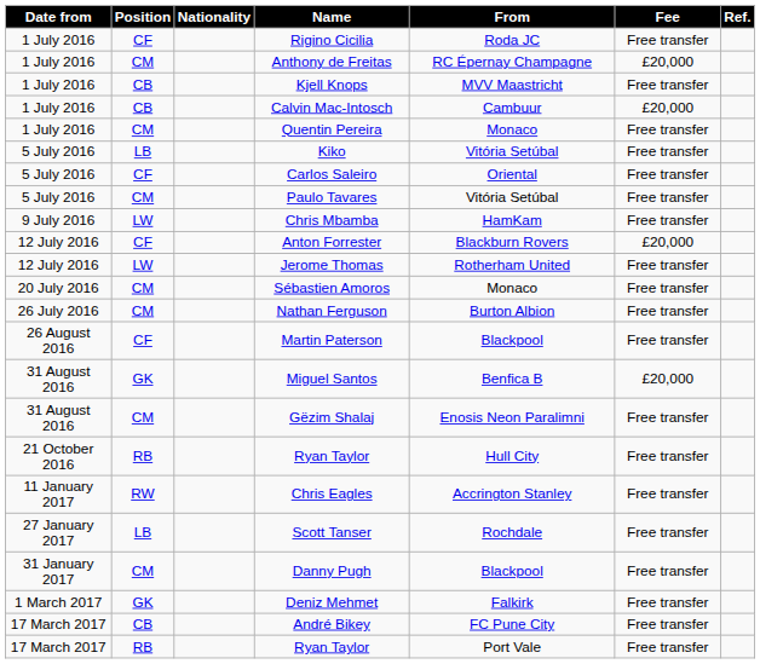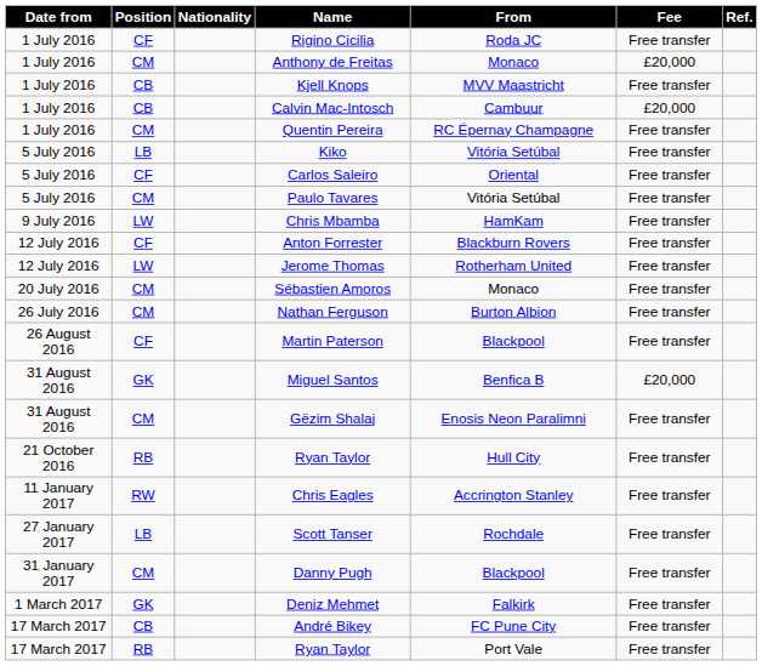 <table class="wikitable" style="text-align:center; font-size:90%; ">
 <tr>
 <th style="background:#000000; color:white; width:100px;">Date from</th>
 <th style="background:#000000; color:white; width:50px;">Position</th>
 <th style="background:#000000; color:white; width:50px;">Nationality</th>
 <th style="background:#000000; color:white; width:150px;">Name</th>
 <th style="background:#000000; color:white; width:200px;">From</th>
 <th style="background:#000000; color:white; width:100px;">Fee</th>
 <th style="background:#000000; color:white; width:25px;">Ref.</th>
 </tr>
 <tr>
 <td>1 July 2016</td>
 <td><a href='#'>CF</a></td>
 <td></td>
 <td><a href='#'>Rigino Cicilia</a></td>
 <td> <a href='#'>Roda JC</a></td>
 <td>Free transfer</td>
 <td></td>
 </tr>
 <tr>
 <td>1 July 2016</td>
 <td><a href='#'>CM</a></td>
 <td></td>
 <td><a href='#'>Anthony de Freitas</a></td>
-<td> <a href='#'>RC Épernay Champagne</a></td>
+<td> <a href='#'>Monaco</a></td>
 <td>£20,000</td>
 <td></td>
 </tr>
 <tr>
 <td>1 July 2016</td>
 <td><a href='#'>CB</a></td>
 <td></td>
 <td><a href='#'>Kjell Knops</a></td>
 <td> <a href='#'>MVV Maastricht</a></td>
 <td>Free transfer</td>
 <td></td>
 </tr>
 <tr>
 <td>1 July 2016</td>
 <td><a href='#'>CB</a></td>
 <td></td>
 <td><a href='#'>Calvin Mac-Intosch</a></td>
 <td> <a href='#'>Cambuur</a></td>
 <td>£20,000</td>
 <td></td>
 </tr>
 <tr>
 <td>1 July 2016</td>
 <td><a href='#'>CM</a></td>
 <td></td>
 <td><a href='#'>Quentin Pereira</a></td>
-<td> <a href='#'>Monaco</a></td>
+<td> <a href='#'>RC Épernay Champagne</a></td>
 <td>Free transfer</td>
 <td></td>
 </tr>
 <tr>
 <td>5 July 2016</td>
 <td><a href='#'>LB</a></td>
 <td></td>
 <td><a href='#'>Kiko</a></td>
 <td> <a href='#'>Vitória Setúbal</a></td>
 <td>Free transfer</td>
 <td></td>
 </tr>
 <tr>
 <td>5 July 2016</td>
 <td><a href='#'>CF</a></td>
 <td></td>
 <td><a href='#'>Carlos Saleiro</a></td>
 <td> <a href='#'>Oriental</a></td>
 <td>Free transfer</td>
 <td></td>
 </tr>
 <tr>
 <td>5 July 2016</td>
 <td><a href='#'>CM</a></td>
 <td></td>
 <td><a href='#'>Paulo Tavares</a></td>
 <td> Vitória Setúbal</td>
 <td>Free transfer</td>
 <td></td>
 </tr>
 <tr>
 <td>9 July 2016</td>
 <td><a href='#'>LW</a></td>
 <td></td>
 <td><a href='#'>Chris Mbamba</a></td>
 <td> <a href='#'>HamKam</a></td>
 <td>Free transfer</td>
 <td></td>
 </tr>
 <tr>
 <td>12 July 2016</td>
 <td><a href='#'>CF</a></td>
 <td></td>
 <td><a href='#'>Anton Forrester</a></td>
 <td><a href='#'>Blackburn Rovers</a></td>
-<td>£20,000</td>
+<td>Free transfer</td>
 <td></td>
 </tr>
 <tr>
 <td>12 July 2016</td>
 <td><a href='#'>LW</a></td>
 <td></td>
 <td><a href='#'>Jerome Thomas</a></td>
 <td><a href='#'>Rotherham United</a></td>
 <td>Free transfer</td>
 <td></td>
 </tr>
 <tr>
 <td>20 July 2016</td>
 <td><a href='#'>CM</a></td>
 <td></td>
 <td><a href='#'>Sébastien Amoros</a></td>
 <td> Monaco</td>
 <td>Free transfer</td>
 <td></td>
 </tr>
 <tr>
 <td>26 July 2016</td>
 <td><a href='#'>CM</a></td>
 <td></td>
 <td><a href='#'>Nathan Ferguson</a></td>
 <td><a href='#'>Burton Albion</a></td>
 <td>Free transfer</td>
 <td></td>
 </tr>
 <tr>
 <td>26 August 2016</td>
 <td><a href='#'>CF</a></td>
 <td></td>
 <td><a href='#'>Martin Paterson</a></td>
 <td><a href='#'>Blackpool</a></td>
 <td>Free transfer</td>
 <td></td>
 </tr>
 <tr>
 <td>31 August 2016</td>
 <td><a href='#'>GK</a></td>
 <td></td>
 <td><a href='#'>Miguel Santos</a></td>
 <td> <a href='#'>Benfica B</a></td>
 <td>£20,000</td>
 <td></td>
 </tr>
 <tr>
 <td>31 August 2016</td>
 <td><a href='#'>CM</a></td>
 <td></td>
 <td><a href='#'>Gëzim Shalaj</a></td>
 <td> <a href='#'>Enosis Neon Paralimni</a></td>
 <td>Free transfer</td>
 <td></td>
 </tr>
 <tr>
 <td>21 October 2016</td>
 <td><a href='#'>RB</a></td>
 <td></td>
 <td><a href='#'>Ryan Taylor</a></td>
 <td><a href='#'>Hull City</a></td>
 <td>Free transfer</td>
 <td></td>
 </tr>
 <tr>
 <td>11 January 2017</td>
 <td><a href='#'>RW</a></td>
 <td></td>
 <td><a href='#'>Chris Eagles</a></td>
 <td><a href='#'>Accrington Stanley</a></td>
 <td>Free transfer</td>
 <td></td>
 </tr>
 <tr>
 <td>27 January 2017</td>
 <td><a href='#'>LB</a></td>
 <td></td>
 <td><a href='#'>Scott Tanser</a></td>
 <td><a href='#'>Rochdale</a></td>
 <td>Free transfer</td>
 <td></td>
 </tr>
 <tr>
 <td>31 January 2017</td>
 <td><a href='#'>CM</a></td>
 <td></td>
 <td><a href='#'>Danny Pugh</a></td>
 <td><a href='#'>Blackpool</a></td>
 <td>Free transfer</td>
 <td></td>
 </tr>
 <tr>
 <td>1 March 2017</td>
 <td><a href='#'>GK</a></td>
 <td></td>
 <td><a href='#'>Deniz Mehmet</a></td>
 <td> <a href='#'>Falkirk</a></td>
 <td>Free transfer</td>
 <td></td>
 </tr>
 <tr>
 <td>17 March 2017</td>
 <td><a href='#'>CB</a></td>
 <td></td>
 <td><a href='#'>André Bikey</a></td>
 <td> <a href='#'>FC Pune City</a></td>
 <td>Free transfer</td>
 <td></td>
 </tr>
 <tr>
 <td>17 March 2017</td>
 <td><a href='#'>RB</a></td>
 <td></td>
 <td><a href='#'>Ryan Taylor</a></td>
 <td>Port Vale</td>
 <td>Free transfer</td>
 <td></td>
 </tr>
 </table>
